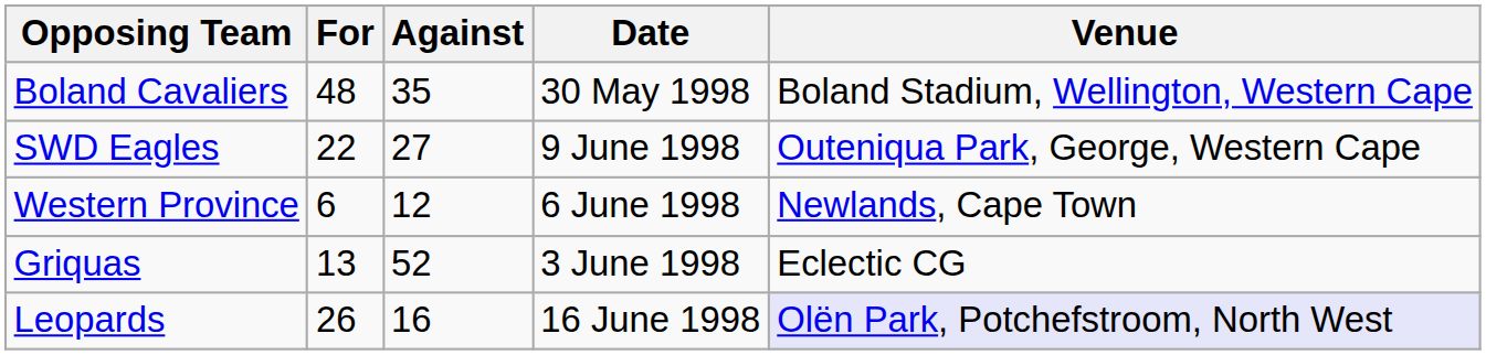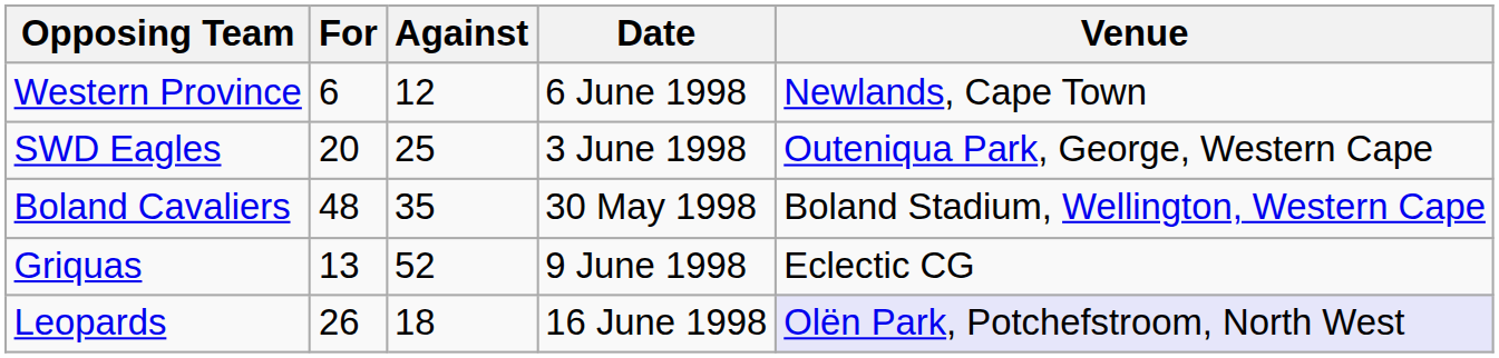 <table class="wikitable">
 <tr>
 <th>Opposing Team</th>
 <th>For</th>
 <th>Against</th>
 <th>Date</th>
 <th>Venue</th>
 </tr>
 <tr>
+<td><a href='#'>Western Province</a></td>
+<td>6</td>
+<td>12</td>
+<td>6 June 1998</td>
+<td><a href='#'>Newlands</a>, Cape Town</td>
+</tr>
+<tr>
+<td><a href='#'>SWD Eagles</a></td>
+<td>20</td>
+<td>25</td>
+<td>3 June 1998</td>
+<td><a href='#'>Outeniqua Park</a>, George, Western Cape</td>
+</tr>
+<tr>
 <td><a href='#'>Boland Cavaliers</a></td>
 <td>48</td>
 <td>35</td>
 <td>30 May 1998</td>
 <td>Boland Stadium, <a href='#'>Wellington, Western Cape</a></td>
 </tr>
 <tr>
-<td><a href='#'>SWD Eagles</a></td>
-<td>22</td>
-<td>27</td>
-<td>9 June 1998</td>
-<td><a href='#'>Outeniqua Park</a>, George, Western Cape</td>
-</tr>
-<tr>
-<td><a href='#'>Western Province</a></td>
-<td>6</td>
-<td>12</td>
-<td>6 June 1998</td>
-<td><a href='#'>Newlands</a>, Cape Town</td>
-</tr>
-<tr>
 <td><a href='#'>Griquas</a></td>
 <td>13</td>
 <td>52</td>
-<td>3 June 1998</td>
+<td>9 June 1998</td>
 <td>Eclectic CG</td>
 </tr>
 <tr>
 <td><a href='#'>Leopards</a></td>
 <td>26</td>
-<td>16</td>
+<td>18</td>
 <td>16 June 1998</td>
 <td style="background: lavender;"><a href='#'>Olën Park</a>, Potchefstroom, North West</td>
 </tr>
 </table>
